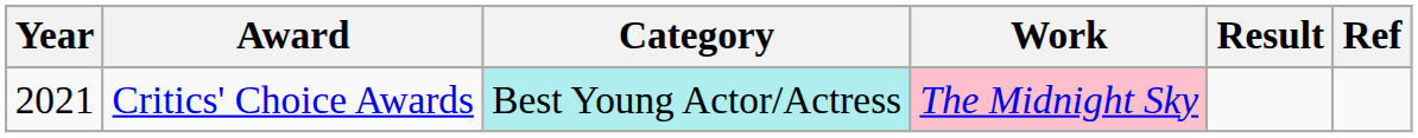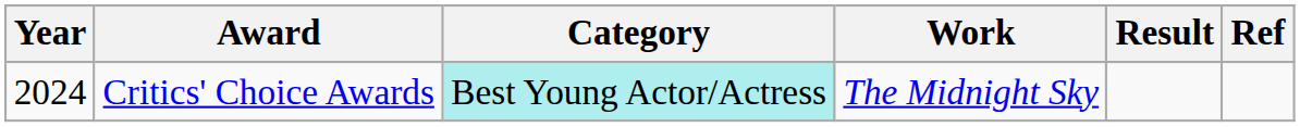 <table class="wikitable">
 <tr>
 <th>Year</th>
 <th>Award</th>
 <th>Category</th>
 <th>Work</th>
 <th>Result</th>
 <th>Ref</th>
 </tr>
 <tr>
-<td>2021</td>
+<td>2024</td>
 <td><a href='#'>Critics' Choice Awards</a></td>
 <td style="background: paleturquoise;">Best Young Actor/Actress</td>
-<td style="background: pink;"><em><a href='#'>The Midnight Sky</a></em></td>
+<td><em><a href='#'>The Midnight Sky</a></em></td>
 <td></td>
 <td></td>
 </tr>
 </table>
